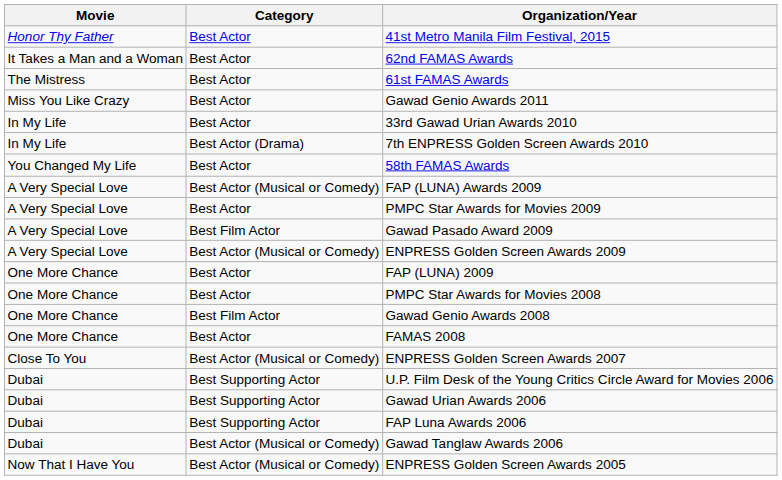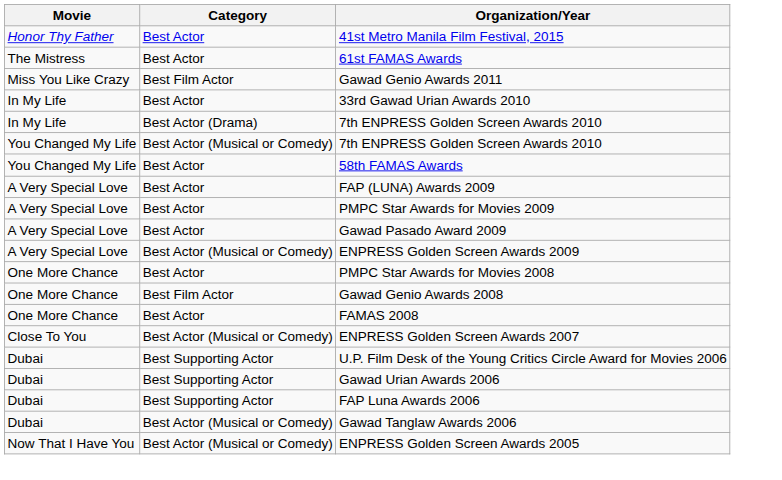 <table class="wikitable" style="font-size:95%;">
 <tr>
 <th>Movie</th>
 <th>Category</th>
 <th>Organization/Year</th>
 </tr>
 <tr>
 <td><em><a href='#'>Honor Thy Father</a></em></td>
 <td><a href='#'>Best Actor</a></td>
 <td><a href='#'>41st Metro Manila Film Festival, 2015</a></td>
 </tr>
 <tr>
-<td>It Takes a Man and a Woman</td>
-<td>Best Actor</td>
-<td><a href='#'>62nd FAMAS Awards</a></td>
-</tr>
-<tr>
 <td>The Mistress</td>
 <td>Best Actor</td>
 <td><a href='#'>61st FAMAS Awards</a></td>
 </tr>
 <tr>
 <td>Miss You Like Crazy</td>
-<td>Best Actor</td>
+<td>Best Film Actor</td>
 <td>Gawad Genio Awards 2011</td>
 </tr>
 <tr>
 <td>In My Life</td>
 <td>Best Actor</td>
 <td>33rd Gawad Urian Awards 2010</td>
 </tr>
 <tr>
 <td>In My Life</td>
 <td>Best Actor (Drama)</td>
 <td>7th ENPRESS Golden Screen Awards 2010</td>
 </tr>
 <tr>
 <td>You Changed My Life</td>
+<td>Best Actor (Musical or Comedy)</td>
+<td>7th ENPRESS Golden Screen Awards 2010</td>
+</tr>
+<tr>
+<td>You Changed My Life</td>
 <td>Best Actor</td>
 <td><a href='#'>58th FAMAS Awards</a></td>
 </tr>
 <tr>
 <td>A Very Special Love</td>
-<td>Best Actor (Musical or Comedy)</td>
+<td>Best Actor</td>
 <td>FAP (LUNA) Awards 2009</td>
 </tr>
 <tr>
 <td>A Very Special Love</td>
 <td>Best Actor</td>
 <td>PMPC Star Awards for Movies 2009</td>
 </tr>
 <tr>
 <td>A Very Special Love</td>
-<td>Best Film Actor</td>
+<td>Best Actor</td>
 <td>Gawad Pasado Award 2009</td>
 </tr>
 <tr>
 <td>A Very Special Love</td>
 <td>Best Actor (Musical or Comedy)</td>
 <td>ENPRESS Golden Screen Awards 2009</td>
-</tr>
-<tr>
-<td>One More Chance</td>
-<td>Best Actor</td>
-<td>FAP (LUNA) 2009</td>
 </tr>
 <tr>
 <td>One More Chance</td>
 <td>Best Actor</td>
 <td>PMPC Star Awards for Movies 2008</td>
 </tr>
 <tr>
 <td>One More Chance</td>
 <td>Best Film Actor</td>
 <td>Gawad Genio Awards 2008</td>
 </tr>
 <tr>
 <td>One More Chance</td>
 <td>Best Actor</td>
 <td>FAMAS 2008</td>
 </tr>
 <tr>
 <td>Close To You</td>
 <td>Best Actor (Musical or Comedy)</td>
 <td>ENPRESS Golden Screen Awards 2007</td>
 </tr>
 <tr>
 <td>Dubai</td>
 <td>Best Supporting Actor</td>
 <td>U.P. Film Desk of the Young Critics Circle Award for Movies 2006</td>
 </tr>
 <tr>
 <td>Dubai</td>
 <td>Best Supporting Actor</td>
 <td>Gawad Urian Awards 2006</td>
 </tr>
 <tr>
 <td>Dubai</td>
 <td>Best Supporting Actor</td>
 <td>FAP Luna Awards 2006</td>
 </tr>
 <tr>
 <td>Dubai</td>
 <td>Best Actor (Musical or Comedy)</td>
 <td>Gawad Tanglaw Awards 2006</td>
 </tr>
 <tr>
 <td>Now That I Have You</td>
 <td>Best Actor (Musical or Comedy)</td>
 <td>ENPRESS Golden Screen Awards 2005</td>
 </tr>
 </table>
